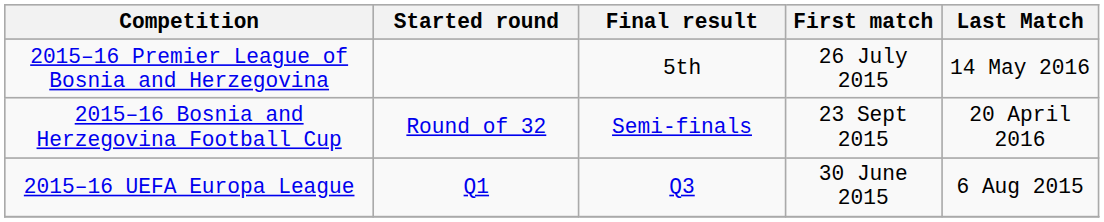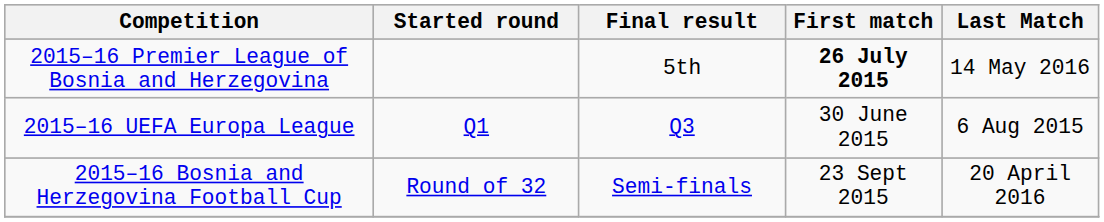 <table class="wikitable" style="text-align: center;">
 <tr>
 <th width="220">Competition</th>
 <th width="120">Started round</th>
 <th width="120">Final result</th>
 <th width="90">First match</th>
 <th width="90">Last Match</th>
 </tr>
 <tr>
 <td><a href='#'>2015–16 Premier League of Bosnia and Herzegovina</a></td>
 <td></td>
 <td>5th</td>
-<td>26 July 2015</td>
+<td><strong>26 July 2015</strong></td>
 <td>14 May 2016</td>
+</tr>
+<tr>
+<td><a href='#'>2015–16 UEFA Europa League</a></td>
+<td><a href='#'>Q1</a></td>
+<td><a href='#'>Q3</a></td>
+<td>30 June 2015</td>
+<td>6 Aug 2015</td>
 </tr>
 <tr>
 <td><a href='#'>2015–16 Bosnia and Herzegovina Football Cup</a></td>
 <td><a href='#'>Round of 32</a></td>
 <td><a href='#'>Semi-finals</a></td>
 <td>23 Sept 2015</td>
 <td>20 April 2016</td>
 </tr>
 <tr>
-<td><a href='#'>2015–16 UEFA Europa League</a></td>
-<td><a href='#'>Q1</a></td>
-<td><a href='#'>Q3</a></td>
-<td>30 June 2015</td>
-<td>6 Aug 2015</td>
-</tr>
-<tr>
 </tr>
 </table>
